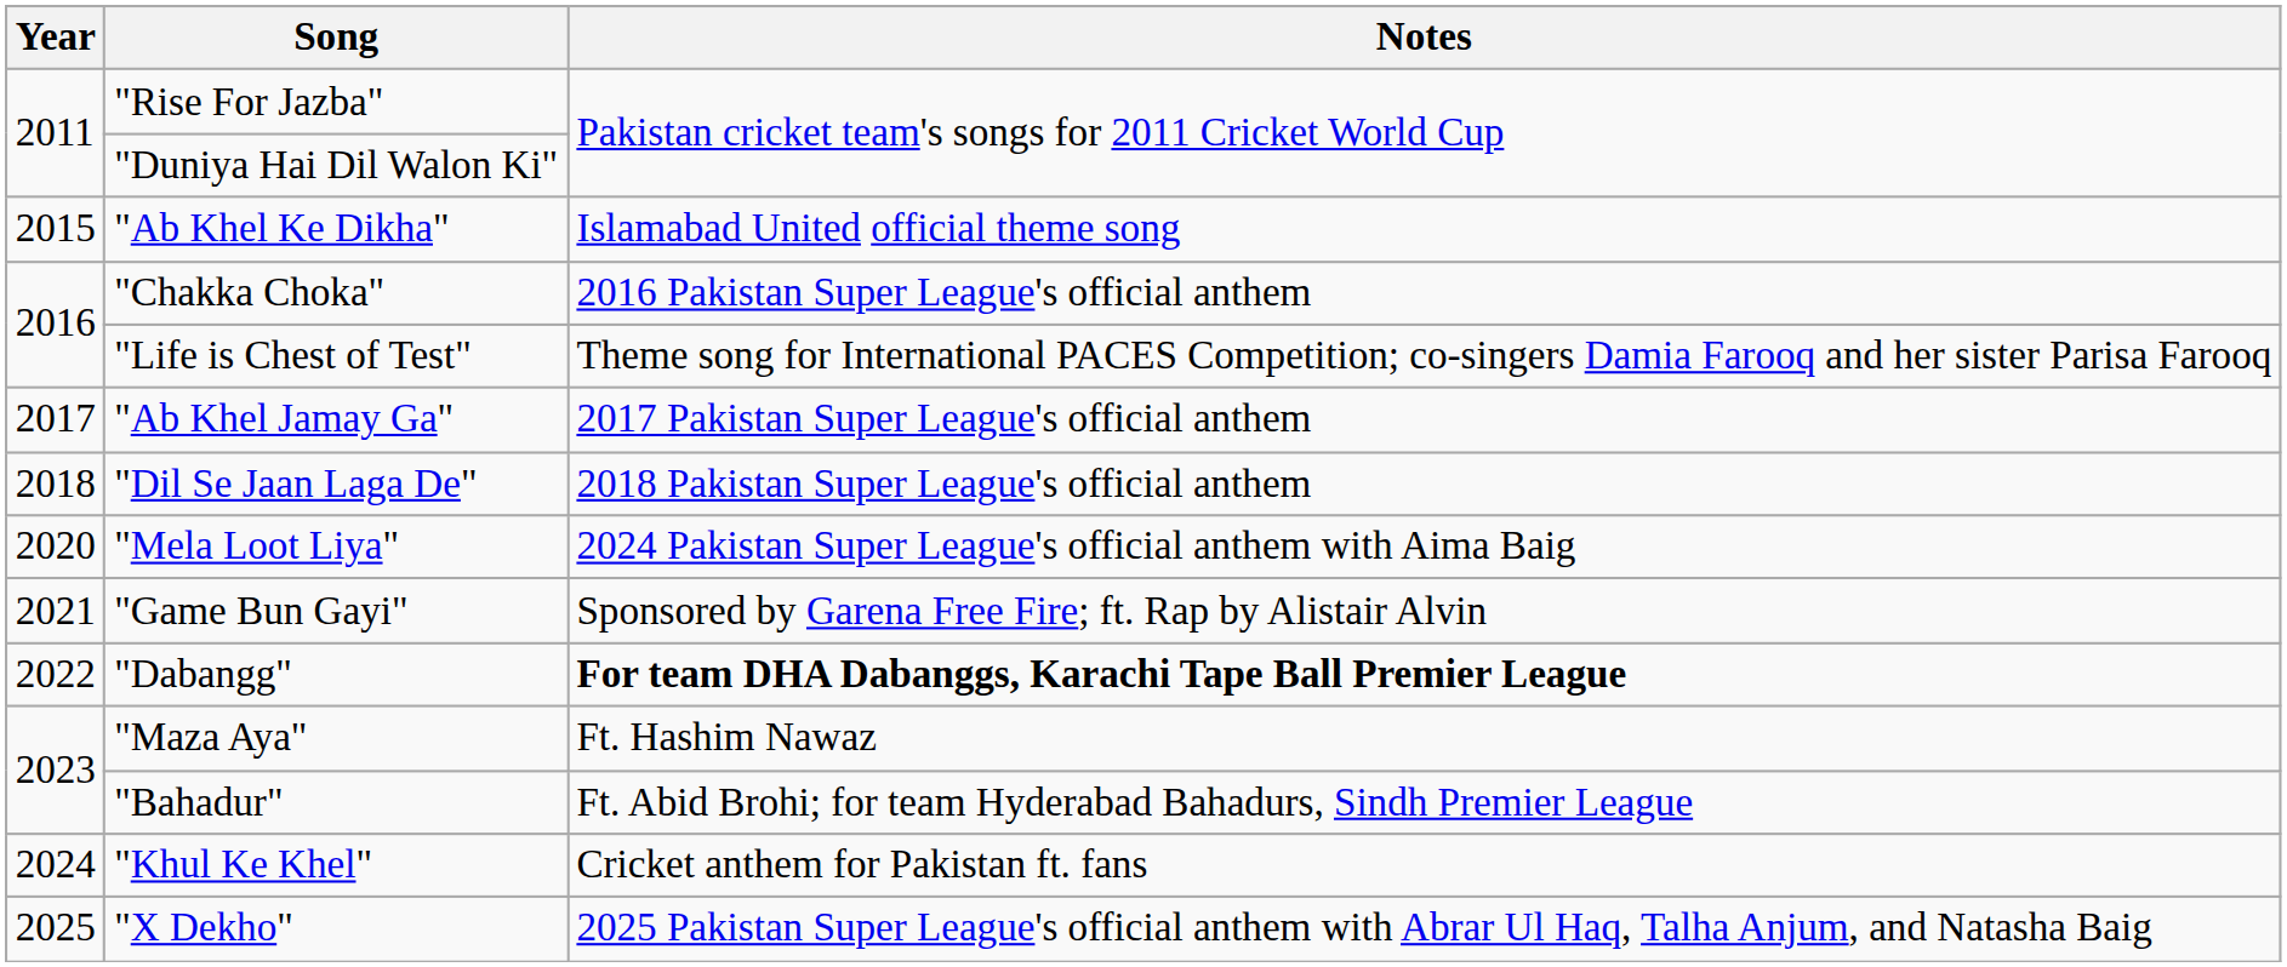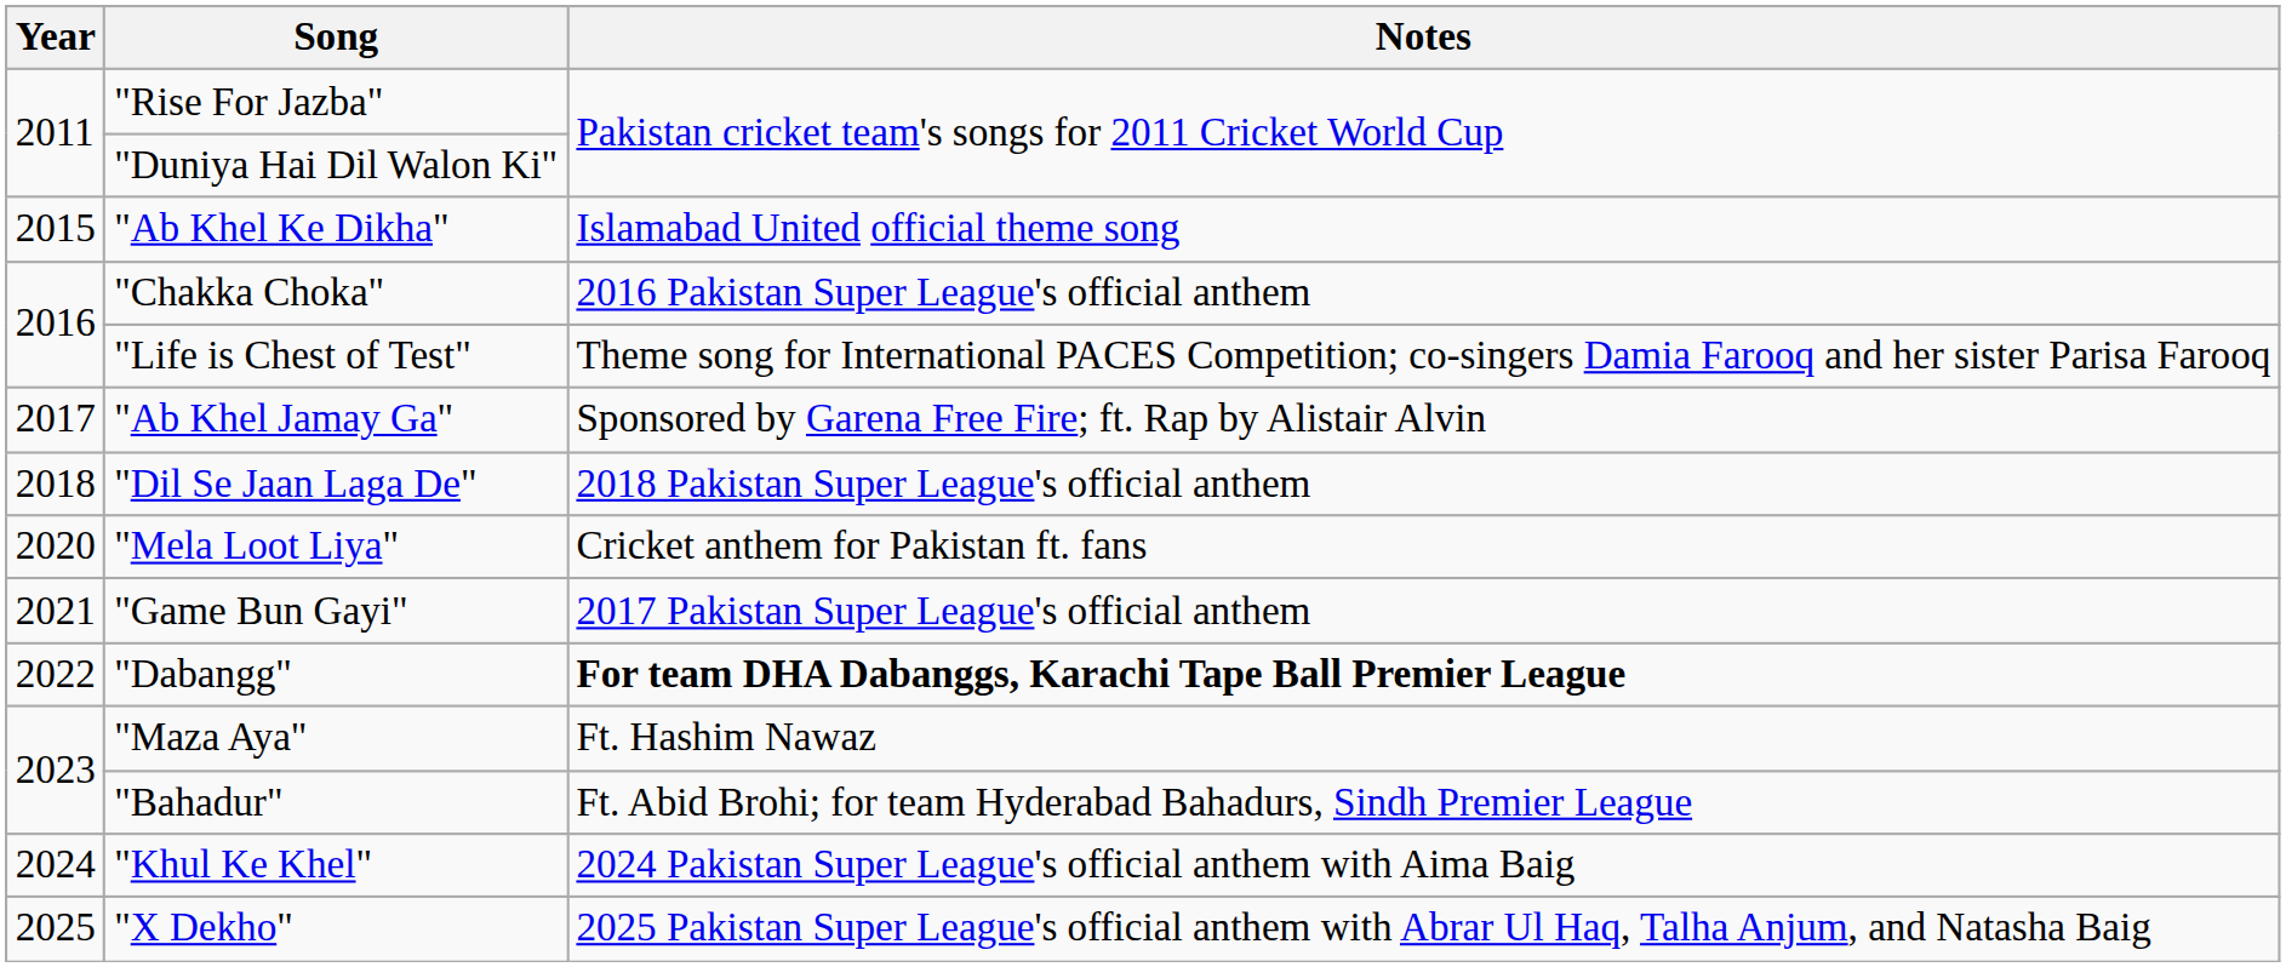 <table class="wikitable">
 <tr>
 <th>Year</th>
 <th>Song</th>
 <th>Notes</th>
 </tr>
 <tr>
 <td rowspan=2>2011</td>
 <td>"Rise For Jazba" </td>
 <td rowspan=2><a href='#'>Pakistan cricket team</a>'s songs for <a href='#'>2011 Cricket World Cup</a></td>
 </tr>
 <tr>
 <td>"Duniya Hai Dil Walon Ki" </td>
 </tr>
 <tr>
 <td>2015</td>
 <td>"<a href='#'>Ab Khel Ke Dikha</a>"</td>
 <td><a href='#'>Islamabad United</a> <a href='#'>official theme song</a></td>
 </tr>
 <tr>
 <td rowspan=2>2016</td>
 <td>"Chakka Choka"</td>
 <td><a href='#'>2016 Pakistan Super League</a>'s official anthem</td>
 </tr>
 <tr>
 <td>"Life is Chest of Test"</td>
 <td>Theme song for International PACES Competition; co-singers <a href='#'>Damia Farooq</a> and her sister Parisa Farooq</td>
 </tr>
 <tr>
 <td>2017</td>
 <td>"<a href='#'>Ab Khel Jamay Ga</a>"</td>
-<td><a href='#'>2017 Pakistan Super League</a>'s official anthem</td>
+<td>Sponsored by <a href='#'>Garena Free Fire</a>; ft. Rap by Alistair Alvin</td>
 </tr>
 <tr>
 <td>2018</td>
 <td>"<a href='#'>Dil Se Jaan Laga De</a>"</td>
 <td><a href='#'>2018 Pakistan Super League</a>'s official anthem</td>
 </tr>
 <tr>
 <td>2020</td>
 <td>"<a href='#'>Mela Loot Liya</a>"</td>
-<td><a href='#'>2024 Pakistan Super League</a>'s official anthem with Aima Baig</td>
+<td>Cricket anthem for Pakistan ft. fans</td>
 </tr>
 <tr>
 <td>2021</td>
 <td>"Game Bun Gayi"</td>
-<td>Sponsored by <a href='#'>Garena Free Fire</a>; ft. Rap by Alistair Alvin</td>
+<td><a href='#'>2017 Pakistan Super League</a>'s official anthem</td>
 </tr>
 <tr>
 <td>2022</td>
 <td>"Dabangg"</td>
 <td><strong>For team DHA Dabanggs, Karachi Tape Ball Premier League</strong></td>
 </tr>
 <tr>
 <td rowspan=2>2023</td>
 <td>"Maza Aya"</td>
 <td>Ft. Hashim Nawaz</td>
 </tr>
 <tr>
 <td>"Bahadur"</td>
 <td>Ft. Abid Brohi; for team Hyderabad Bahadurs, <a href='#'>Sindh Premier League</a></td>
 </tr>
 <tr>
 <td>2024</td>
 <td>"<a href='#'>Khul Ke Khel</a>"</td>
-<td>Cricket anthem for Pakistan ft. fans</td>
+<td><a href='#'>2024 Pakistan Super League</a>'s official anthem with Aima Baig</td>
 </tr>
 <tr>
 <td>2025</td>
 <td>"<a href='#'>X Dekho</a>"</td>
 <td><a href='#'>2025 Pakistan Super League</a>'s official anthem with <a href='#'>Abrar Ul Haq</a>, <a href='#'>Talha Anjum</a>, and Natasha Baig</td>
 </tr>
 </table>
